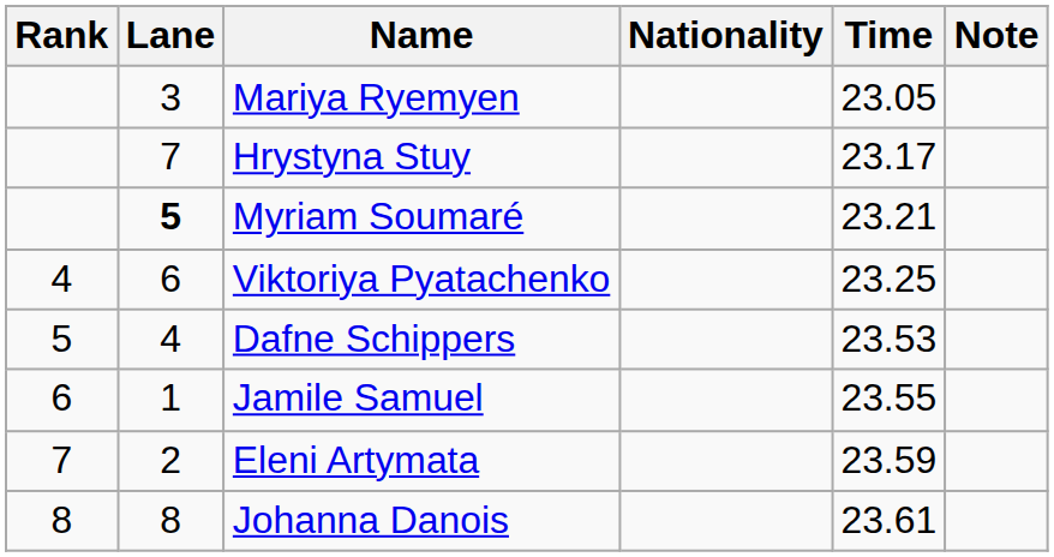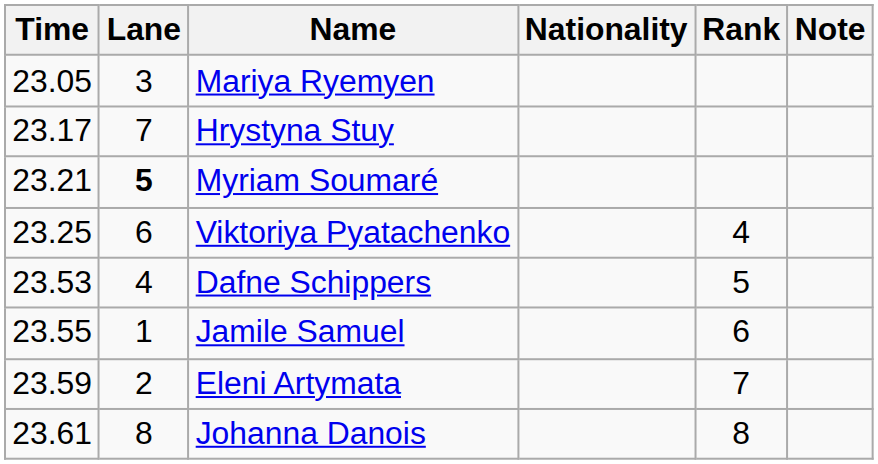 <table class="wikitable sortable" style="text-align:center">
 <tr>
-<th>Rank</th>
+<th>Time</th>
 <th>Lane</th>
 <th>Name</th>
 <th>Nationality</th>
-<th>Time</th>
+<th>Rank</th>
 <th>Note</th>
 </tr>
 <tr>
-<td></td>
+<td>23.05</td>
 <td>3</td>
 <td align="left"><a href='#'>Mariya Ryemyen</a></td>
 <td align=left></td>
-<td>23.05</td>
+<td></td>
 <td></td>
 </tr>
 <tr>
-<td></td>
+<td>23.17</td>
 <td>7</td>
 <td align="left"><a href='#'>Hrystyna Stuy</a></td>
 <td align=left></td>
-<td>23.17</td>
+<td></td>
 <td></td>
 </tr>
 <tr>
-<td></td>
+<td>23.21</td>
 <td><strong>5</strong></td>
 <td align="left"><a href='#'>Myriam Soumaré</a></td>
 <td align=left></td>
-<td>23.21</td>
+<td></td>
 <td></td>
 </tr>
 <tr>
-<td>4</td>
+<td>23.25</td>
 <td>6</td>
 <td align="left"><a href='#'>Viktoriya Pyatachenko</a></td>
 <td align=left></td>
-<td>23.25</td>
+<td>4</td>
 <td></td>
 </tr>
 <tr>
-<td>5</td>
+<td>23.53</td>
 <td>4</td>
 <td align="left"><a href='#'>Dafne Schippers</a></td>
 <td align=left></td>
-<td>23.53</td>
+<td>5</td>
 <td></td>
 </tr>
 <tr>
-<td>6</td>
+<td>23.55</td>
 <td>1</td>
 <td align="left"><a href='#'>Jamile Samuel</a></td>
 <td align=left></td>
-<td>23.55</td>
+<td>6</td>
 <td></td>
 </tr>
 <tr>
-<td>7</td>
+<td>23.59</td>
 <td>2</td>
 <td align="left"><a href='#'>Eleni Artymata</a></td>
 <td align=left></td>
-<td>23.59</td>
+<td>7</td>
 <td></td>
 </tr>
 <tr>
-<td>8</td>
+<td>23.61</td>
 <td>8</td>
 <td align="left"><a href='#'>Johanna Danois</a></td>
 <td align=left></td>
-<td>23.61</td>
+<td>8</td>
 <td></td>
 </tr>
 </table>
